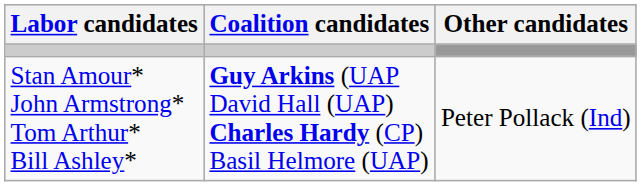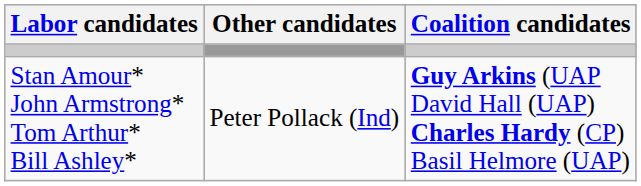 <table class="wikitable">
 <tr>
 <th><a href='#'>Labor</a> candidates</th>
+<th>Other candidates</th>
 <th><a href='#'>Coalition</a> candidates</th>
-<th>Other candidates</th>
 </tr>
 <tr bgcolor="#cccccc">
 <td></td>
+<td bgcolor="#999999"></td>
 <td></td>
-<td bgcolor="#999999"></td>
 </tr>
 <tr>
 <td><a href='#'>Stan Amour</a>*<br><a href='#'>John Armstrong</a>*<br><a href='#'>Tom Arthur</a>*<br><a href='#'>Bill Ashley</a>*</td>
+<td>Peter Pollack (<a href='#'>Ind</a>)</td>
 <td><strong><a href='#'>Guy Arkins</a></strong> (<a href='#'>UAP</a><br><a href='#'>David Hall</a> (<a href='#'>UAP</a>)<br><strong><a href='#'>Charles Hardy</a></strong> (<a href='#'>CP</a>)<br><a href='#'>Basil Helmore</a> (<a href='#'>UAP</a>)</td>
-<td>Peter Pollack (<a href='#'>Ind</a>)</td>
 </tr>
 </table>
